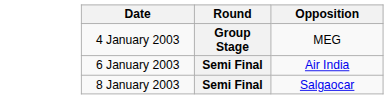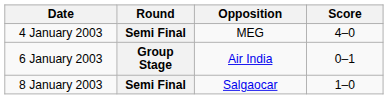 <table class="wikitable plainrowheaders" style="text-align:center;margin-left:1em;float:right; font-size:85%;">
 <tr>
 <th scope=col width="120">Date</th>
 <th scope=col width="80">Round</th>
 <th scope=col width="120">Opposition</th>
+<th scope=col width="80">Score</th>
 </tr>
 <tr>
 <td>4 January 2003</td>
-<th scope=row style="text-align:center">Group Stage</th>
+<th scope=row style="text-align:center">Semi Final</th>
 <td>MEG</td>
+<td>4–0</td>
 </tr>
 <tr>
 <td>6 January 2003</td>
-<th scope=row style="text-align:center">Semi Final</th>
+<th scope=row style="text-align:center">Group Stage</th>
 <td><a href='#'>Air India</a></td>
+<td>0–1</td>
 </tr>
 <tr>
 <td>8 January 2003</td>
 <th scope=row style="text-align:center">Semi Final</th>
 <td><a href='#'>Salgaocar</a></td>
+<td>1–0</td>
 </tr>
 </table>
